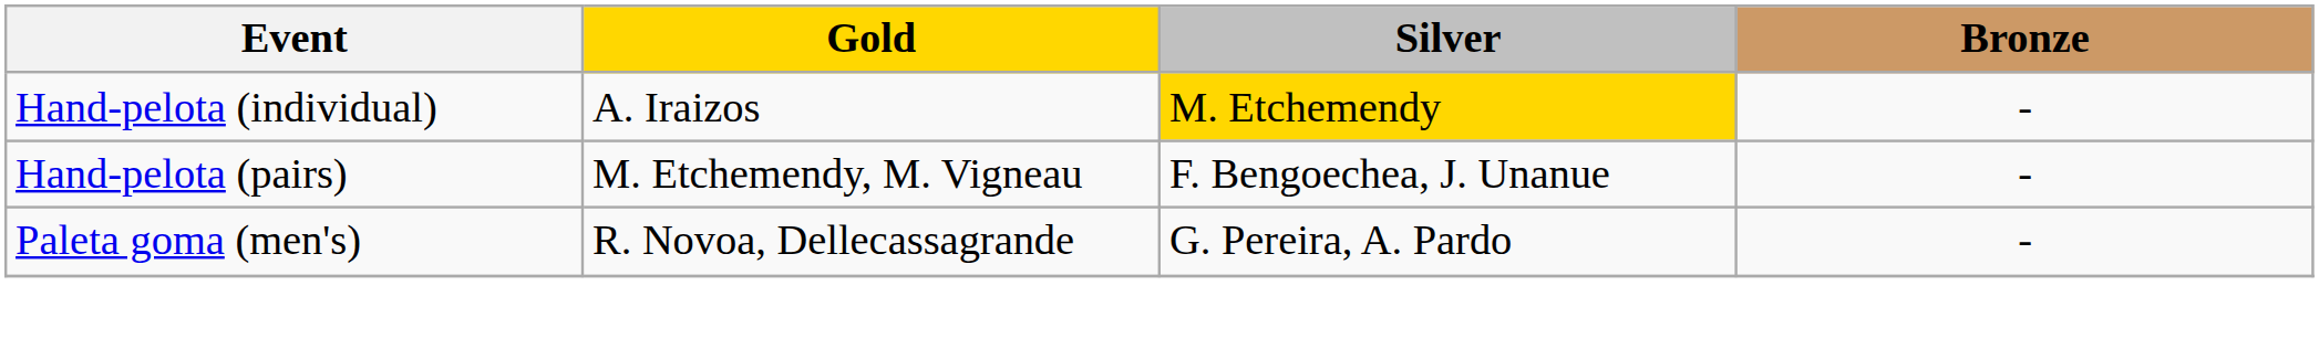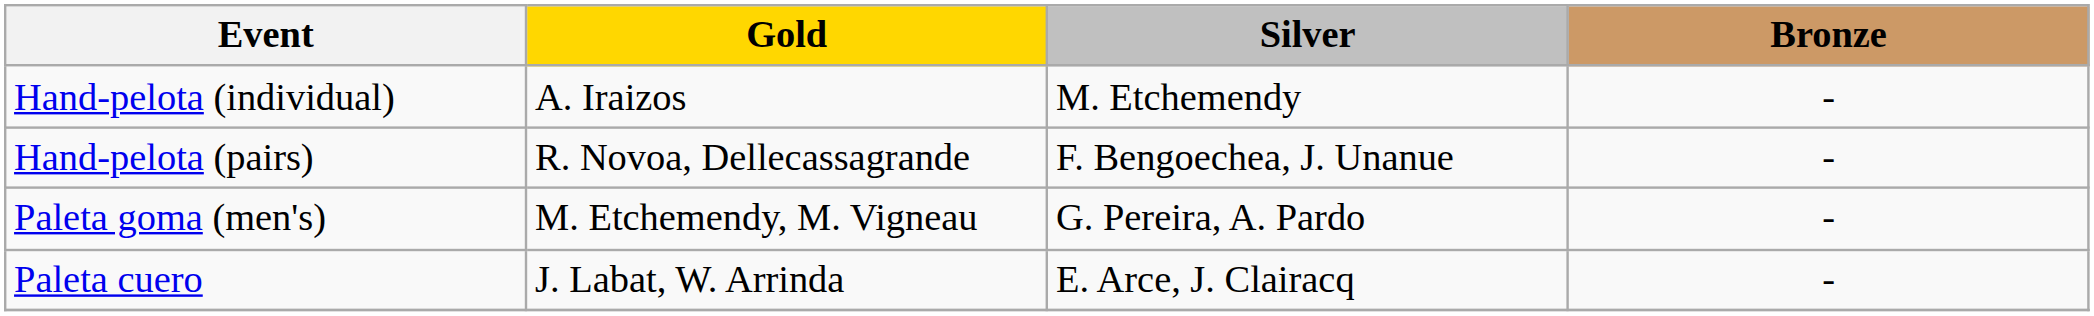 <table class="wikitable" style="max-width: 23cm; width: 100%">
 <tr>
 <th scope="col">Event</th>
 <th scope="col" style="background-color:gold; width:25%">Gold</th>
 <th scope="col" style="background-color:silver; width:25%; width:25%">Silver</th>
 <th scope="col" style="background-color:#cc9966; width:25%">Bronze</th>
 </tr>
 <tr>
 <td><a href='#'>Hand-pelota</a> (individual)</td>
 <td> A. Iraizos</td>
-<td style="background: gold;"> M. Etchemendy</td>
+<td> M. Etchemendy</td>
 <td align=center>-</td>
 </tr>
 <tr>
 <td><a href='#'>Hand-pelota</a> (pairs)</td>
-<td> M. Etchemendy, M. Vigneau</td>
+<td> R. Novoa, Dellecassagrande</td>
 <td> F. Bengoechea, J. Unanue</td>
 <td align=center>-</td>
 </tr>
 <tr>
 <td><a href='#'>Paleta goma</a> (men's)</td>
-<td> R. Novoa, Dellecassagrande</td>
+<td> M. Etchemendy, M. Vigneau</td>
 <td> G. Pereira, A. Pardo</td>
+<td align=center>-</td>
+</tr>
+<tr>
+<td><a href='#'>Paleta cuero</a></td>
+<td> J. Labat, W. Arrinda</td>
+<td> E. Arce, J. Clairacq</td>
 <td align=center>-</td>
 </tr>
 <tr>
 </tr>
 </table>
